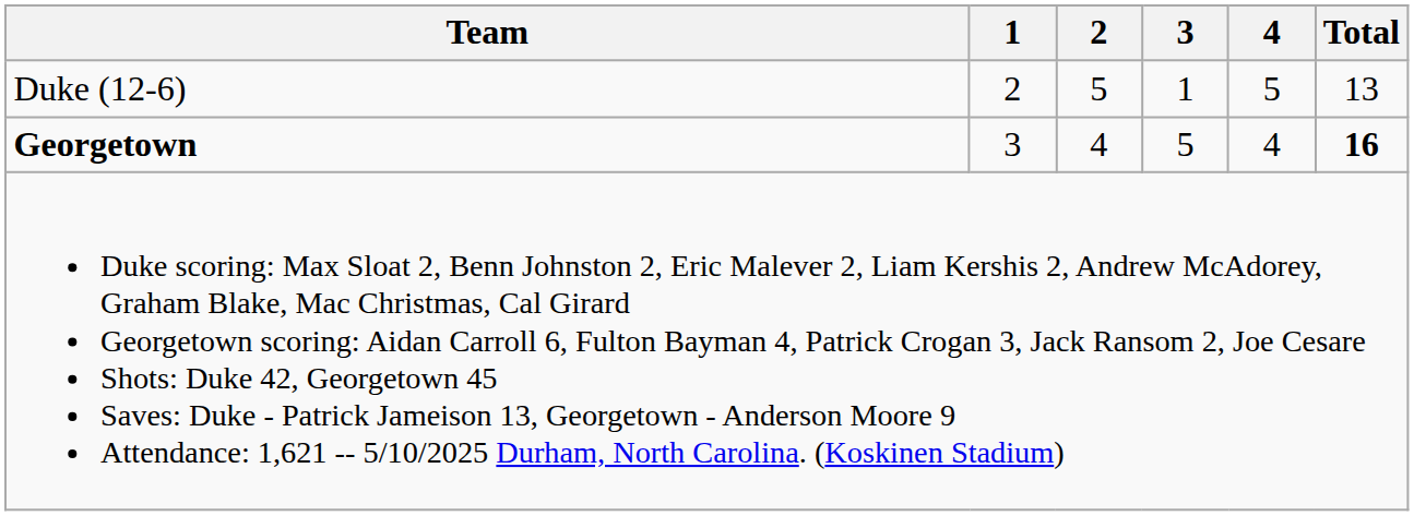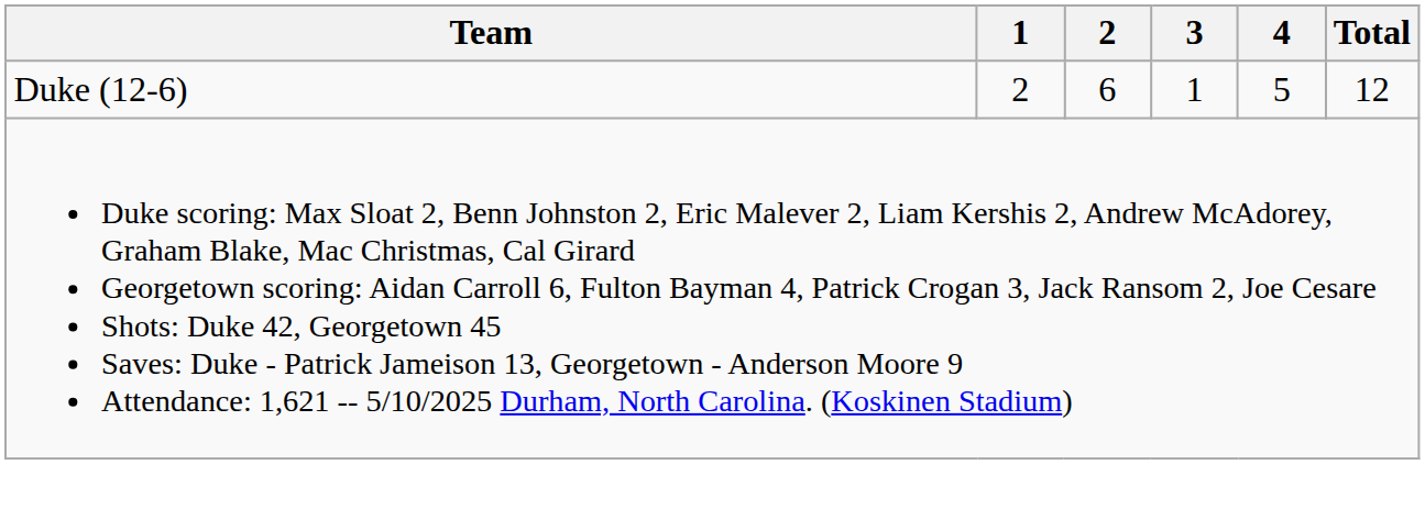 <table class="wikitable" style="text-align:center; max-width:40em">
 <tr>
 <th>Team</th>
 <th style="width:2em">1</th>
 <th style="width:2em">2</th>
 <th style="width:2em">3</th>
 <th style="width:2em">4</th>
 <th style="width:2em">Total</th>
 </tr>
 <tr>
 <td style="text-align:left">Duke (12-6)</td>
 <td>2</td>
-<td>5</td>
+<td>6</td>
 <td>1</td>
 <td>5</td>
-<td>13</td>
-</tr>
-<tr>
-<td style="text-align:left"><strong>Georgetown</strong></td>
-<td>3</td>
-<td>4</td>
-<td>5</td>
-<td>4</td>
-<td><strong>16</strong></td>
+<td>12</td>
 </tr>
 <tr>
 <td colspan=6 style="text-align:left; font-size:88%;"><br><ul><li>Duke scoring: Max Sloat 2, Benn Johnston 2, Eric Malever 2, Liam Kershis 2, Andrew McAdorey, Graham Blake, Mac Christmas, Cal Girard</li><li>Georgetown scoring: Aidan Carroll 6, Fulton Bayman 4, Patrick Crogan 3, Jack Ransom 2, Joe Cesare</li><li>Shots: Duke 42, Georgetown 45</li><li>Saves: Duke - Patrick Jameison 13, Georgetown - Anderson Moore 9</li><li>Attendance: 1,621 -- 5/10/2025 <a href='#'>Durham, North Carolina</a>. (<a href='#'>Koskinen Stadium</a>)</li></ul></td>
 </tr>
 </table>
